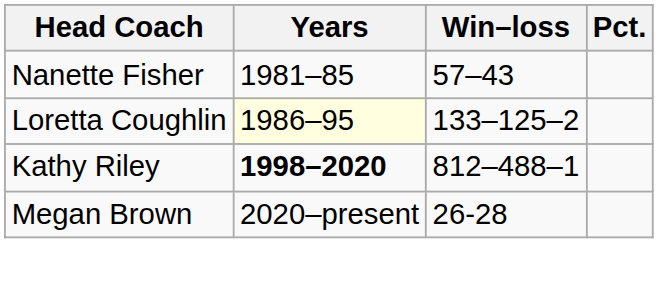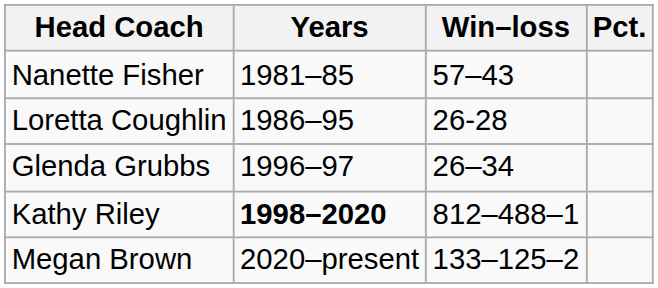 <table class="wikitable sortable">
 <tr>
 <th>Head Coach</th>
 <th data-sort-type="number">Years</th>
 <th data-sort-type="number">Win–loss</th>
 <th data-sort-type="number">Pct.</th>
 </tr>
 <tr>
 <td>Nanette Fisher</td>
 <td>1981–85</td>
 <td>57–43</td>
 <td></td>
 </tr>
 <tr>
 <td>Loretta Coughlin</td>
-<td style="background: lightyellow;">1986–95</td>
-<td>133–125–2</td>
+<td>1986–95</td>
+<td>26-28</td>
+<td></td>
+</tr>
+<tr>
+<td>Glenda Grubbs</td>
+<td>1996–97</td>
+<td>26–34</td>
 <td></td>
 </tr>
 <tr>
 <td>Kathy Riley</td>
 <td><strong>1998–2020</strong></td>
 <td>812–488–1</td>
 <td></td>
 </tr>
 <tr>
 <td>Megan Brown</td>
 <td>2020–present</td>
-<td>26-28</td>
+<td>133–125–2</td>
 <td></td>
 </tr>
 </table>
